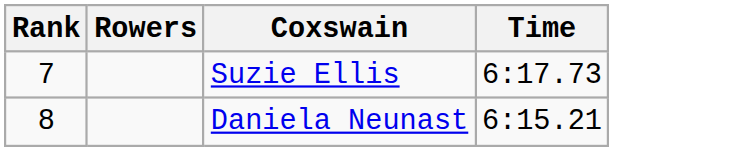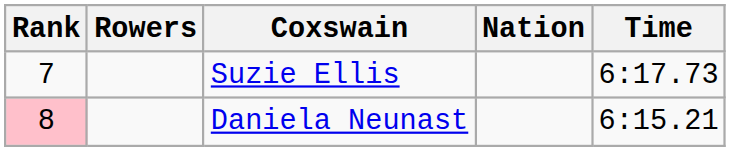 <table class="wikitable sortable" style="text-align:center">
 <tr>
 <th>Rank</th>
 <th>Rowers</th>
 <th>Coxswain</th>
+<th>Nation</th>
 <th>Time</th>
 </tr>
 <tr>
 <td>7</td>
 <td align=left data-sort-value="Stapleton, Annamarie"></td>
 <td align=left data-sort-value="Ellis, Suzie"><a href='#'>Suzie Ellis</a></td>
+<td align=left></td>
 <td>6:17.73</td>
 </tr>
 <tr>
-<td>8</td>
+<td style="background: pink;">8</td>
 <td align=left data-sort-value="Justh, Ina"></td>
 <td align=left data-sort-value="Neunast, Daniela"><a href='#'>Daniela Neunast</a></td>
+<td align=left></td>
 <td>6:15.21</td>
 </tr>
 </table>
